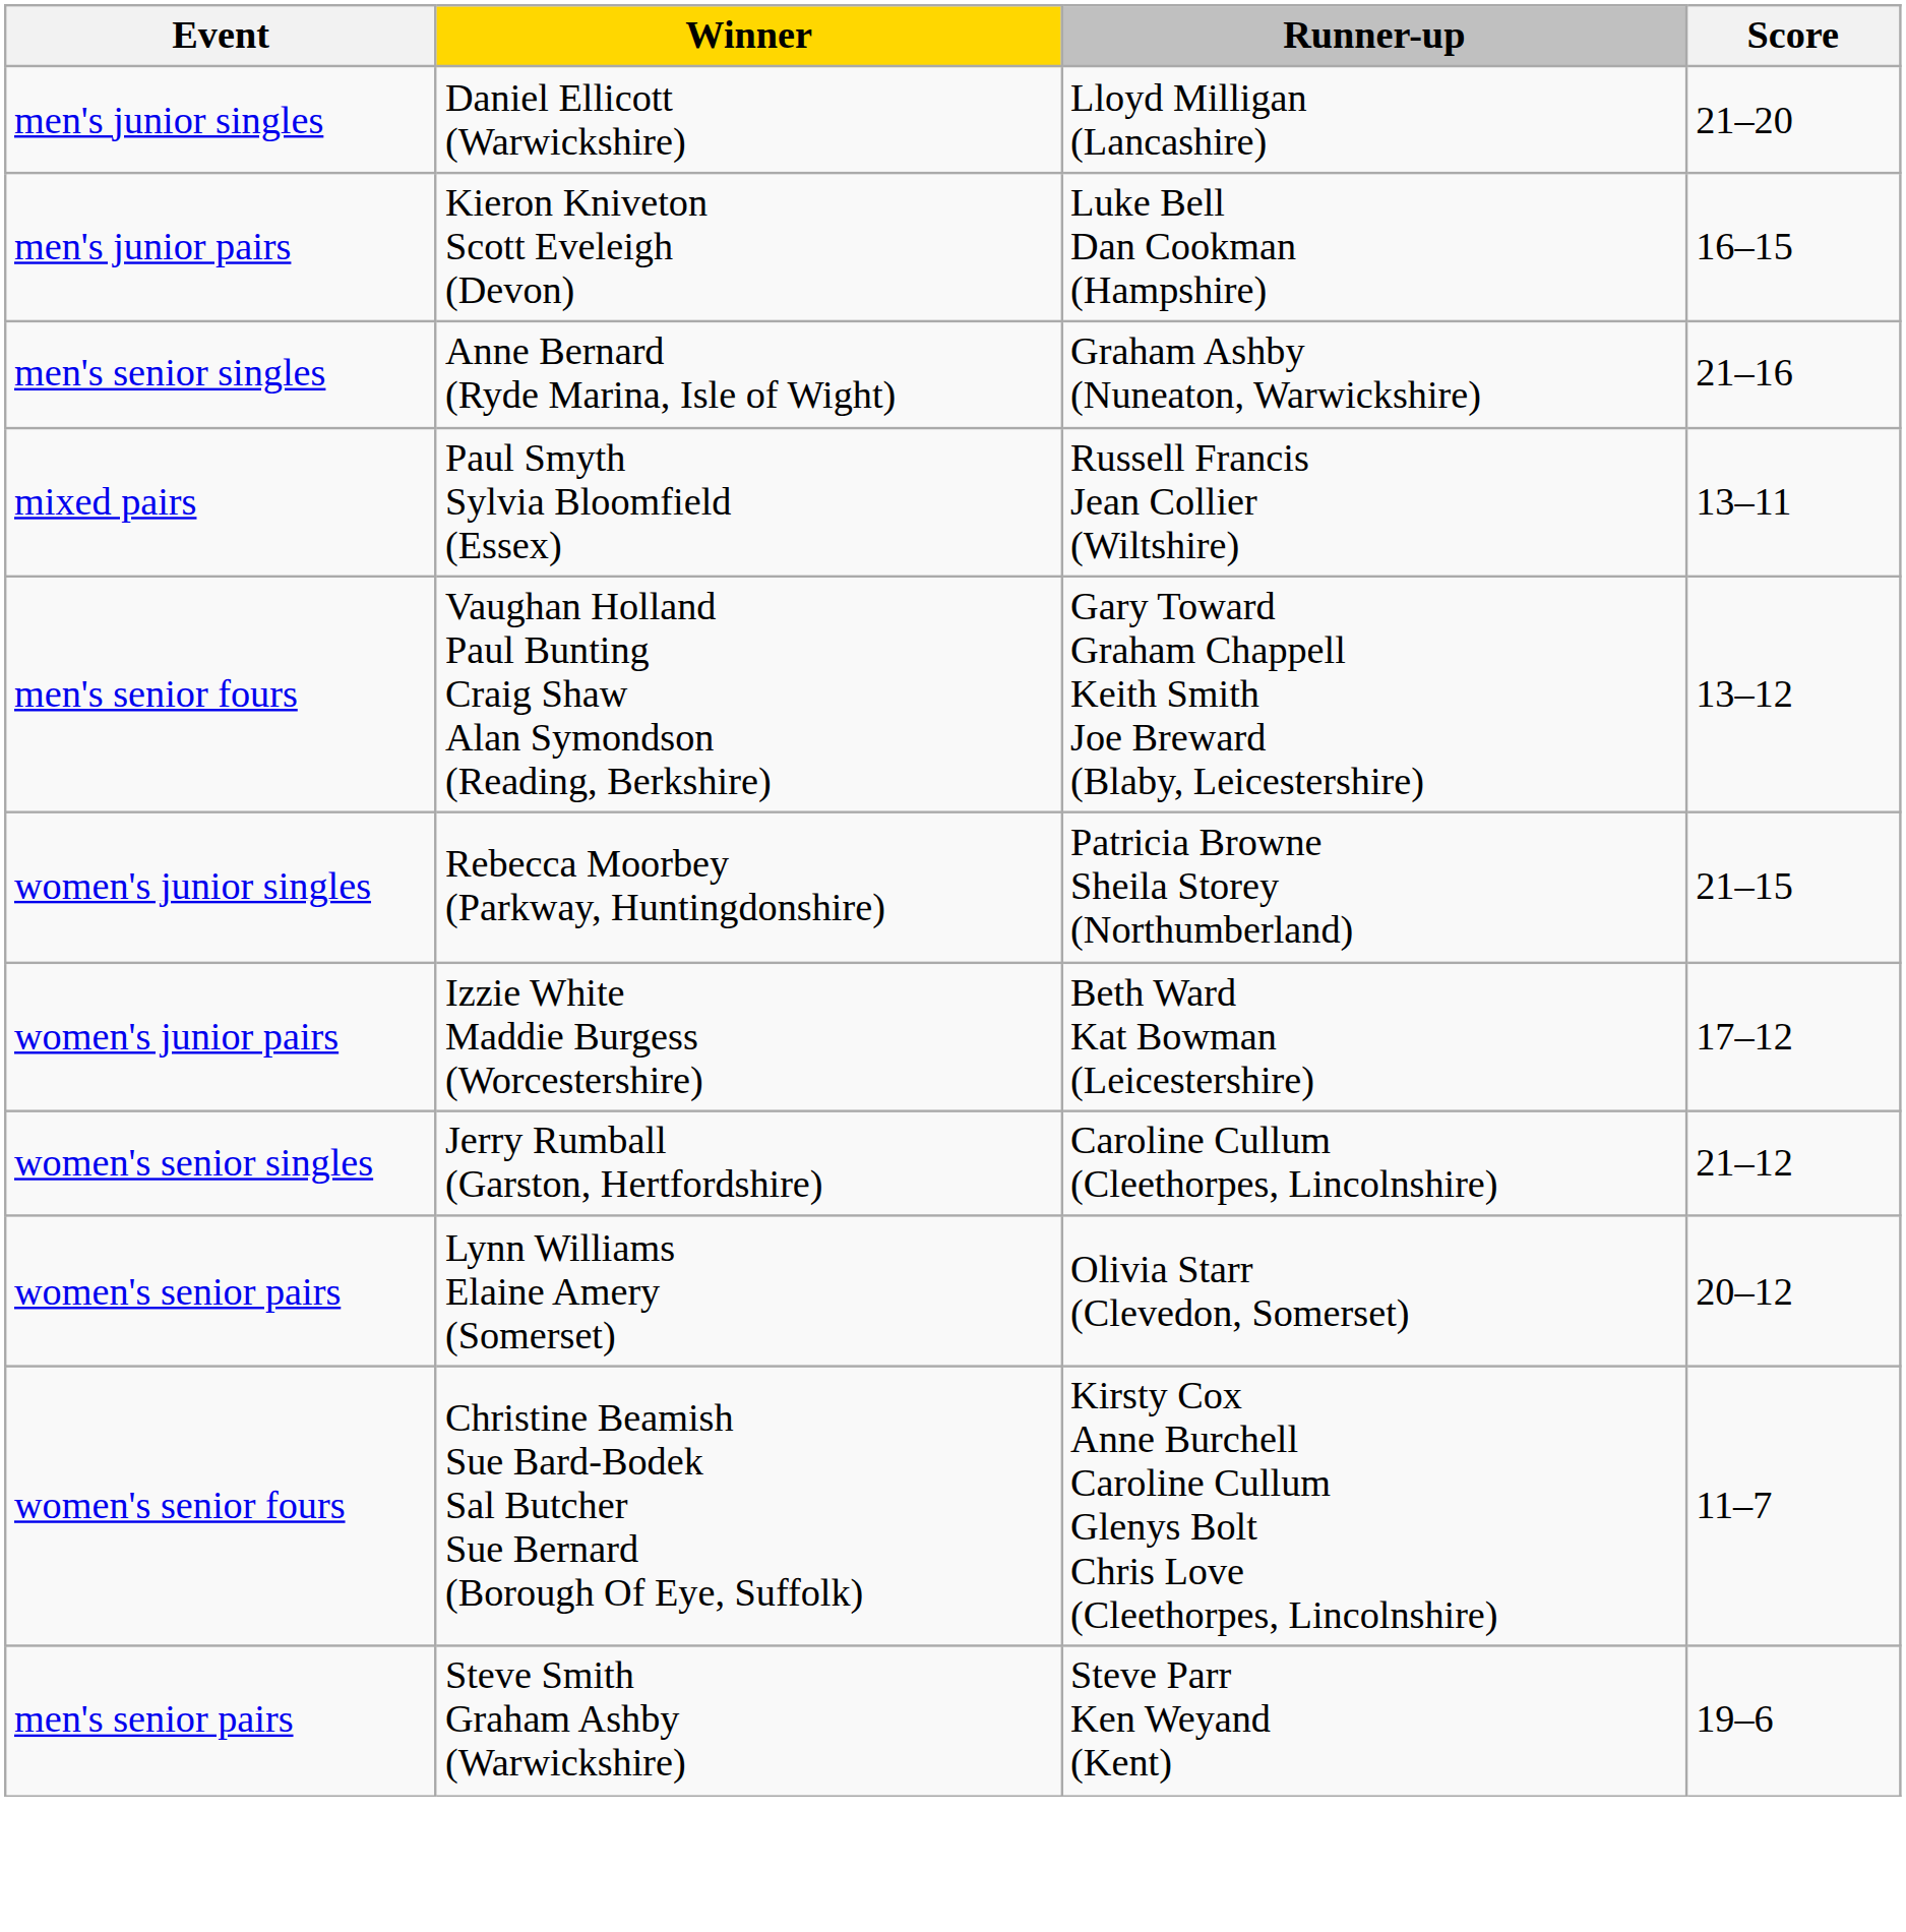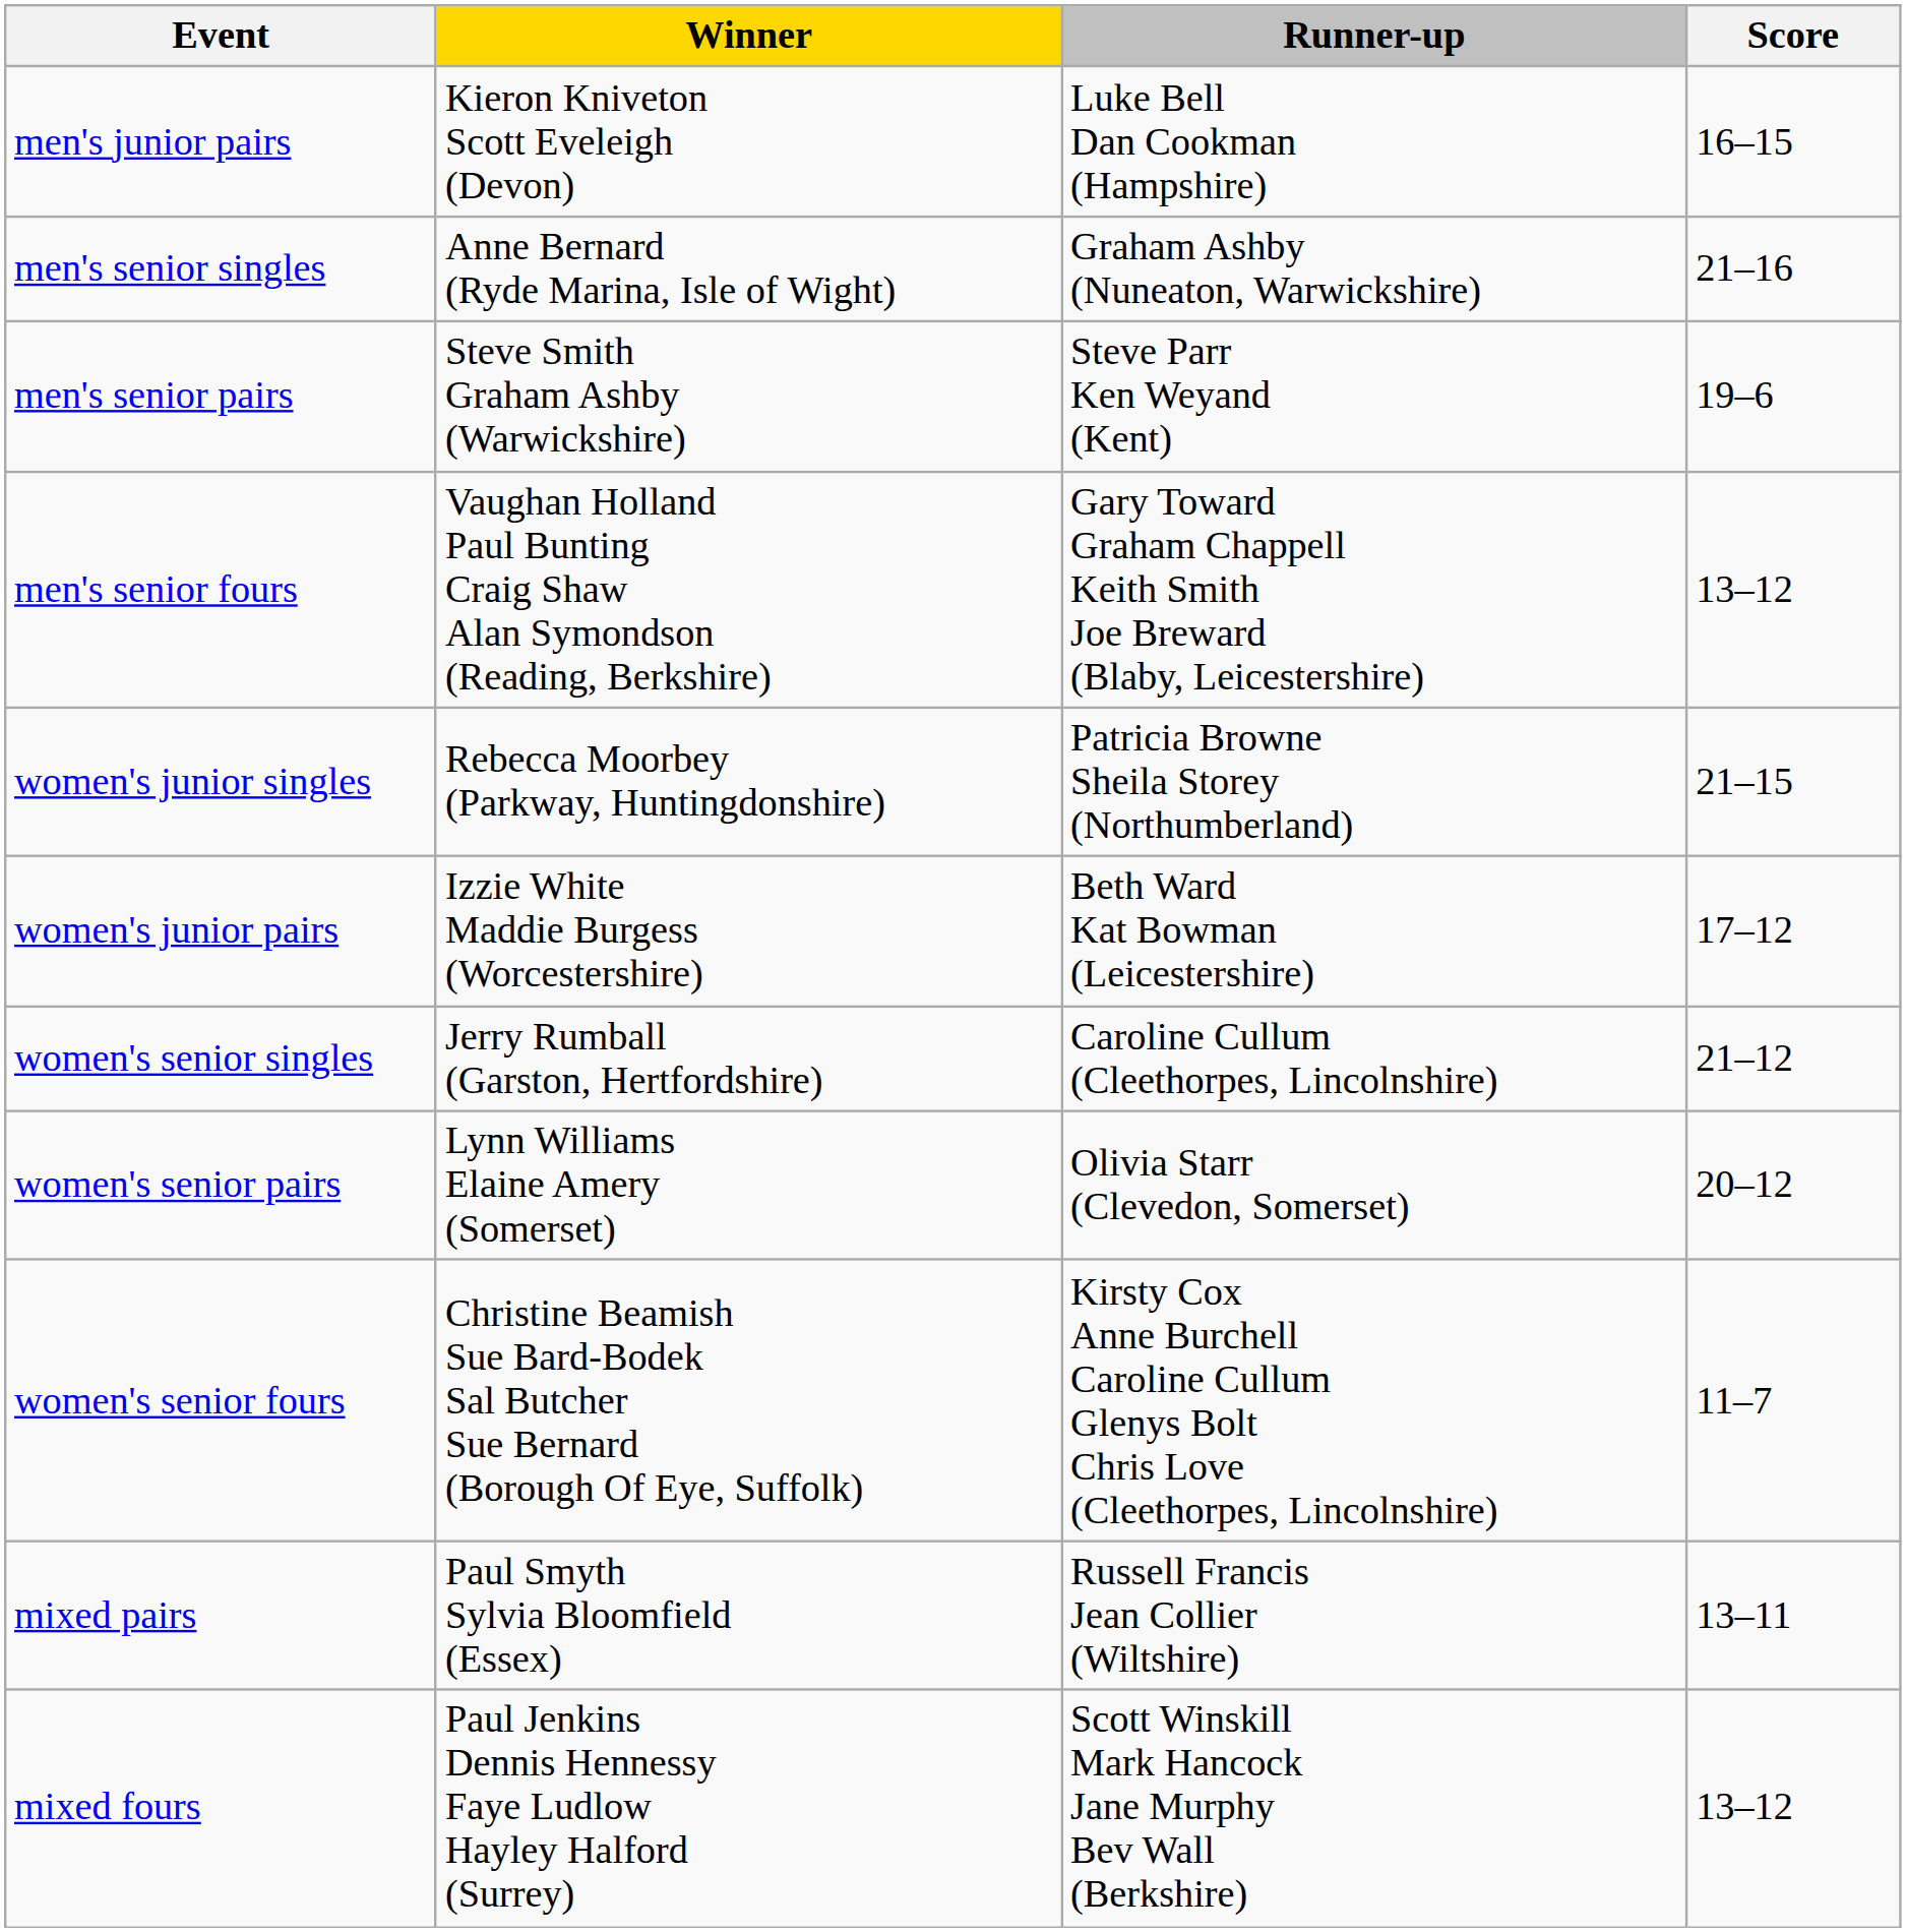 <table class="wikitable" style="font-size: 100%">
 <tr>
 <th width=170>Event</th>
 <th width=250 style="background-color: gold;">Winner</th>
 <th width=250 style="background-color: silver;">Runner-up</th>
 <th width=80>Score</th>
-</tr>
-<tr>
-<td><a href='#'>men's junior singles</a></td>
-<td>Daniel Ellicott<br>(Warwickshire)</td>
-<td>Lloyd Milligan<br>(Lancashire)</td>
-<td>21–20</td>
 </tr>
 <tr>
 <td><a href='#'>men's junior pairs</a></td>
 <td>Kieron Kniveton<br>Scott Eveleigh<br>(Devon)</td>
 <td>Luke Bell<br>Dan Cookman<br>(Hampshire)</td>
 <td>16–15</td>
 </tr>
 <tr>
 <td><a href='#'>men's senior singles</a></td>
 <td>Anne Bernard<br>(Ryde Marina, Isle of Wight)</td>
 <td>Graham Ashby<br>(Nuneaton, Warwickshire)</td>
 <td>21–16</td>
 </tr>
 <tr>
-<td><a href='#'>mixed pairs</a></td>
-<td>Paul Smyth<br>Sylvia Bloomfield<br>(Essex)</td>
-<td>Russell Francis<br>Jean Collier<br>(Wiltshire)</td>
-<td>13–11</td>
+<td><a href='#'>men's senior pairs</a></td>
+<td>Steve Smith<br>Graham Ashby<br>(Warwickshire)</td>
+<td>Steve Parr<br>Ken Weyand<br>(Kent)</td>
+<td>19–6</td>
 </tr>
 <tr>
 <td><a href='#'>men's senior fours</a></td>
 <td>Vaughan Holland<br>Paul Bunting<br>Craig Shaw<br>Alan Symondson<br>(Reading, Berkshire)</td>
 <td>Gary Toward<br>Graham Chappell<br>Keith Smith<br>Joe Breward<br>(Blaby, Leicestershire)</td>
 <td>13–12</td>
 </tr>
 <tr>
 <td><a href='#'>women's junior singles</a></td>
 <td>Rebecca Moorbey<br>(Parkway, Huntingdonshire)</td>
 <td>Patricia Browne<br>Sheila Storey<br>(Northumberland)</td>
 <td>21–15</td>
 </tr>
 <tr>
 <td><a href='#'>women's junior pairs</a></td>
 <td>Izzie White<br>Maddie Burgess<br>(Worcestershire)</td>
 <td>Beth Ward<br>Kat Bowman<br>(Leicestershire)</td>
 <td>17–12</td>
 </tr>
 <tr>
 <td><a href='#'>women's senior singles</a></td>
 <td>Jerry Rumball<br>(Garston, Hertfordshire)</td>
 <td>Caroline Cullum<br>(Cleethorpes, Lincolnshire)</td>
 <td>21–12</td>
 </tr>
 <tr>
 <td><a href='#'>women's senior pairs</a></td>
 <td>Lynn Williams<br>Elaine Amery<br>(Somerset)</td>
 <td>Olivia Starr<br>(Clevedon, Somerset)</td>
 <td>20–12</td>
 </tr>
 <tr>
 <td><a href='#'>women's senior fours</a></td>
 <td>Christine Beamish<br>Sue Bard-Bodek<br>Sal Butcher<br>Sue Bernard<br>(Borough Of Eye, Suffolk)</td>
 <td>Kirsty Cox<br>Anne Burchell<br>Caroline Cullum<br>Glenys Bolt<br>Chris Love<br>(Cleethorpes, Lincolnshire)</td>
 <td>11–7</td>
 </tr>
 <tr>
-<td><a href='#'>men's senior pairs</a></td>
-<td>Steve Smith<br>Graham Ashby<br>(Warwickshire)</td>
-<td>Steve Parr<br>Ken Weyand<br>(Kent)</td>
-<td>19–6</td>
+<td><a href='#'>mixed pairs</a></td>
+<td>Paul Smyth<br>Sylvia Bloomfield<br>(Essex)</td>
+<td>Russell Francis<br>Jean Collier<br>(Wiltshire)</td>
+<td>13–11</td>
+</tr>
+<tr>
+<td><a href='#'>mixed fours</a></td>
+<td>Paul Jenkins<br>Dennis Hennessy<br>Faye Ludlow<br>Hayley Halford<br>(Surrey)</td>
+<td>Scott Winskill<br>Mark Hancock<br>Jane Murphy<br>Bev Wall<br>(Berkshire)</td>
+<td>13–12</td>
 </tr>
 </table>
